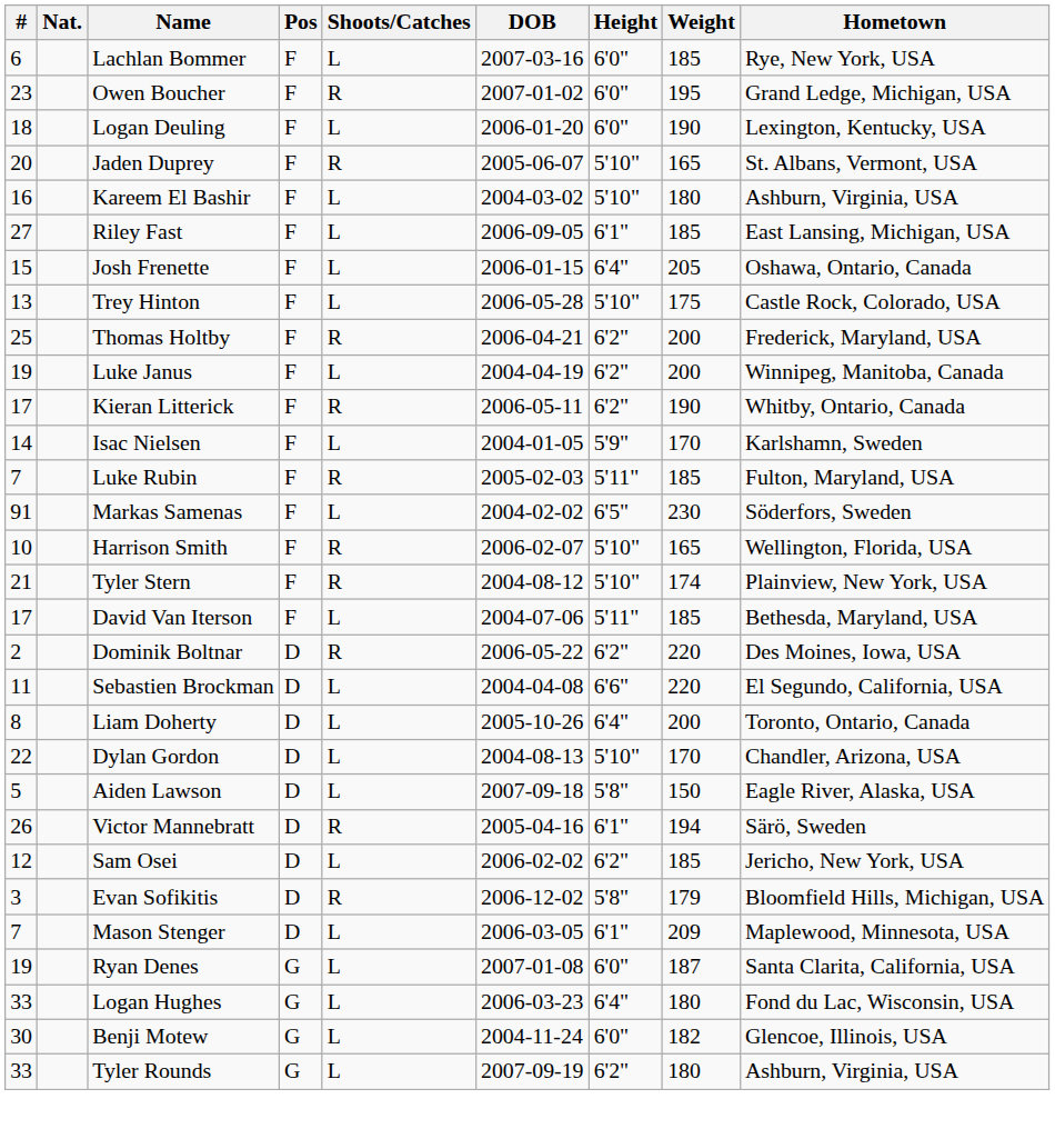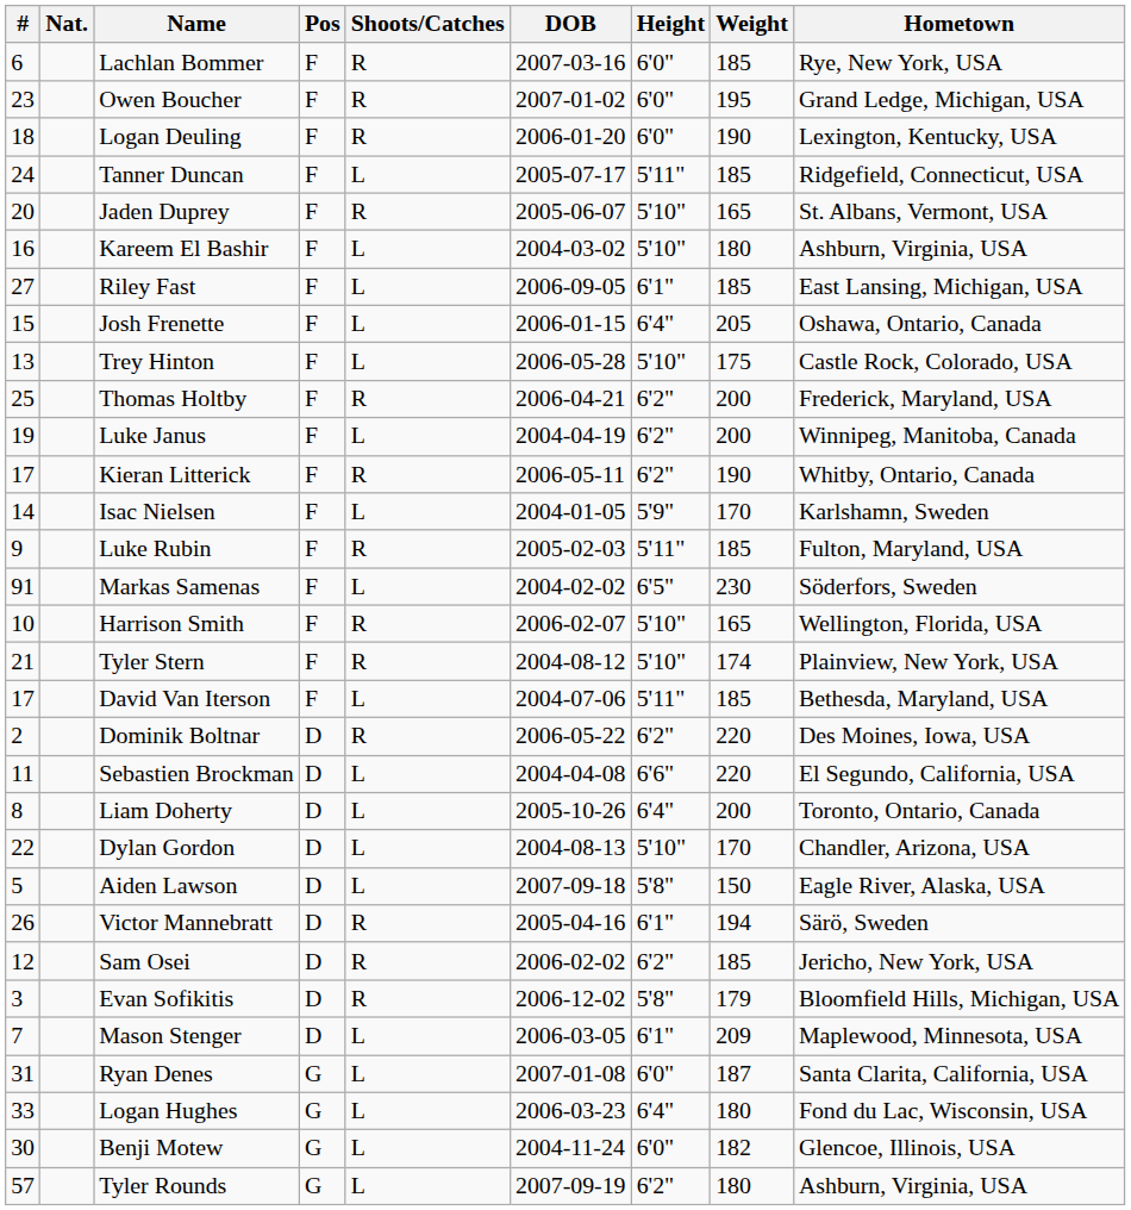 <table class="wikitable sortable">
 <tr>
 <th>#</th>
 <th>Nat.</th>
 <th>Name</th>
 <th>Pos</th>
 <th>Shoots/Catches</th>
 <th>DOB</th>
 <th>Height</th>
 <th>Weight</th>
 <th>Hometown</th>
 </tr>
 <tr>
 <td>6</td>
 <td></td>
 <td>Lachlan Bommer</td>
 <td>F</td>
-<td>L</td>
+<td>R</td>
 <td>2007-03-16</td>
 <td>6'0"</td>
 <td>185</td>
 <td>Rye, New York, USA</td>
 </tr>
 <tr>
 <td>23</td>
 <td></td>
 <td>Owen Boucher</td>
 <td>F</td>
 <td>R</td>
 <td>2007-01-02</td>
 <td>6'0"</td>
 <td>195</td>
 <td>Grand Ledge, Michigan, USA</td>
 </tr>
 <tr>
 <td>18</td>
 <td></td>
 <td>Logan Deuling</td>
 <td>F</td>
-<td>L</td>
+<td>R</td>
 <td>2006-01-20</td>
 <td>6'0"</td>
 <td>190</td>
 <td>Lexington, Kentucky, USA</td>
+</tr>
+<tr>
+<td>24</td>
+<td></td>
+<td>Tanner Duncan</td>
+<td>F</td>
+<td>L</td>
+<td>2005-07-17</td>
+<td>5'11"</td>
+<td>185</td>
+<td>Ridgefield, Connecticut, USA</td>
 </tr>
 <tr>
 <td>20</td>
 <td></td>
 <td>Jaden Duprey</td>
 <td>F</td>
 <td>R</td>
 <td>2005-06-07</td>
 <td>5'10"</td>
 <td>165</td>
 <td>St. Albans, Vermont, USA</td>
 </tr>
 <tr>
 <td>16</td>
 <td></td>
 <td>Kareem El Bashir</td>
 <td>F</td>
 <td>L</td>
 <td>2004-03-02</td>
 <td>5'10"</td>
 <td>180</td>
 <td>Ashburn, Virginia, USA</td>
 </tr>
 <tr>
 <td>27</td>
 <td></td>
 <td>Riley Fast</td>
 <td>F</td>
 <td>L</td>
 <td>2006-09-05</td>
 <td>6'1"</td>
 <td>185</td>
 <td>East Lansing, Michigan, USA</td>
 </tr>
 <tr>
 <td>15</td>
 <td></td>
 <td>Josh Frenette</td>
 <td>F</td>
 <td>L</td>
 <td>2006-01-15</td>
 <td>6'4"</td>
 <td>205</td>
 <td>Oshawa, Ontario, Canada</td>
 </tr>
 <tr>
 <td>13</td>
 <td></td>
 <td>Trey Hinton</td>
 <td>F</td>
 <td>L</td>
 <td>2006-05-28</td>
 <td>5'10"</td>
 <td>175</td>
 <td>Castle Rock, Colorado, USA</td>
 </tr>
 <tr>
 <td>25</td>
 <td></td>
 <td>Thomas Holtby</td>
 <td>F</td>
 <td>R</td>
 <td>2006-04-21</td>
 <td>6'2"</td>
 <td>200</td>
 <td>Frederick, Maryland, USA</td>
 </tr>
 <tr>
 <td>19</td>
 <td></td>
 <td>Luke Janus</td>
 <td>F</td>
 <td>L</td>
 <td>2004-04-19</td>
 <td>6'2"</td>
 <td>200</td>
 <td>Winnipeg, Manitoba, Canada</td>
 </tr>
 <tr>
 <td>17</td>
 <td></td>
 <td>Kieran Litterick</td>
 <td>F</td>
 <td>R</td>
 <td>2006-05-11</td>
 <td>6'2"</td>
 <td>190</td>
 <td>Whitby, Ontario, Canada</td>
 </tr>
 <tr>
 <td>14</td>
 <td></td>
 <td>Isac Nielsen</td>
 <td>F</td>
 <td>L</td>
 <td>2004-01-05</td>
 <td>5'9"</td>
 <td>170</td>
 <td>Karlshamn, Sweden</td>
 </tr>
 <tr>
-<td>7</td>
+<td>9</td>
 <td></td>
 <td>Luke Rubin</td>
 <td>F</td>
 <td>R</td>
 <td>2005-02-03</td>
 <td>5'11"</td>
 <td>185</td>
 <td>Fulton, Maryland, USA</td>
 </tr>
 <tr>
 <td>91</td>
 <td></td>
 <td>Markas Samenas</td>
 <td>F</td>
 <td>L</td>
 <td>2004-02-02</td>
 <td>6'5"</td>
 <td>230</td>
 <td>Söderfors, Sweden</td>
 </tr>
 <tr>
 <td>10</td>
 <td></td>
 <td>Harrison Smith</td>
 <td>F</td>
 <td>R</td>
 <td>2006-02-07</td>
 <td>5'10"</td>
 <td>165</td>
 <td>Wellington, Florida, USA</td>
 </tr>
 <tr>
 <td>21</td>
 <td></td>
 <td>Tyler Stern</td>
 <td>F</td>
 <td>R</td>
 <td>2004-08-12</td>
 <td>5'10"</td>
 <td>174</td>
 <td>Plainview, New York, USA</td>
 </tr>
 <tr>
 <td>17</td>
 <td></td>
 <td>David Van Iterson</td>
 <td>F</td>
 <td>L</td>
 <td>2004-07-06</td>
 <td>5'11"</td>
 <td>185</td>
 <td>Bethesda, Maryland, USA</td>
 </tr>
 <tr>
 <td>2</td>
 <td></td>
 <td>Dominik Boltnar</td>
 <td>D</td>
 <td>R</td>
 <td>2006-05-22</td>
 <td>6'2"</td>
 <td>220</td>
 <td>Des Moines, Iowa, USA</td>
 </tr>
 <tr>
 <td>11</td>
 <td></td>
 <td>Sebastien Brockman</td>
 <td>D</td>
 <td>L</td>
 <td>2004-04-08</td>
 <td>6'6"</td>
 <td>220</td>
 <td>El Segundo, California, USA</td>
 </tr>
 <tr>
 <td>8</td>
 <td></td>
 <td>Liam Doherty</td>
 <td>D</td>
 <td>L</td>
 <td>2005-10-26</td>
 <td>6'4"</td>
 <td>200</td>
 <td>Toronto, Ontario, Canada</td>
 </tr>
 <tr>
 <td>22</td>
 <td></td>
 <td>Dylan Gordon</td>
 <td>D</td>
 <td>L</td>
 <td>2004-08-13</td>
 <td>5'10"</td>
 <td>170</td>
 <td>Chandler, Arizona, USA</td>
 </tr>
 <tr>
 <td>5</td>
 <td></td>
 <td>Aiden Lawson</td>
 <td>D</td>
 <td>L</td>
 <td>2007-09-18</td>
 <td>5'8"</td>
 <td>150</td>
 <td>Eagle River, Alaska, USA</td>
 </tr>
 <tr>
 <td>26</td>
 <td></td>
 <td>Victor Mannebratt</td>
 <td>D</td>
 <td>R</td>
 <td>2005-04-16</td>
 <td>6'1"</td>
 <td>194</td>
 <td>Särö, Sweden</td>
 </tr>
 <tr>
 <td>12</td>
 <td></td>
 <td>Sam Osei</td>
 <td>D</td>
-<td>L</td>
+<td>R</td>
 <td>2006-02-02</td>
 <td>6'2"</td>
 <td>185</td>
 <td>Jericho, New York, USA</td>
 </tr>
 <tr>
 <td>3</td>
 <td></td>
 <td>Evan Sofikitis</td>
 <td>D</td>
 <td>R</td>
 <td>2006-12-02</td>
 <td>5'8"</td>
 <td>179</td>
 <td>Bloomfield Hills, Michigan, USA</td>
 </tr>
 <tr>
 <td>7</td>
 <td></td>
 <td>Mason Stenger</td>
 <td>D</td>
 <td>L</td>
 <td>2006-03-05</td>
 <td>6'1"</td>
 <td>209</td>
 <td>Maplewood, Minnesota, USA</td>
 </tr>
 <tr>
-<td>19</td>
+<td>31</td>
 <td></td>
 <td>Ryan Denes</td>
 <td>G</td>
 <td>L</td>
 <td>2007-01-08</td>
 <td>6'0"</td>
 <td>187</td>
 <td>Santa Clarita, California, USA</td>
 </tr>
 <tr>
 <td>33</td>
 <td></td>
 <td>Logan Hughes</td>
 <td>G</td>
 <td>L</td>
 <td>2006-03-23</td>
 <td>6'4"</td>
 <td>180</td>
 <td>Fond du Lac, Wisconsin, USA</td>
 </tr>
 <tr>
 <td>30</td>
 <td></td>
 <td>Benji Motew</td>
 <td>G</td>
 <td>L</td>
 <td>2004-11-24</td>
 <td>6'0"</td>
 <td>182</td>
 <td>Glencoe, Illinois, USA</td>
 </tr>
 <tr>
-<td>33</td>
+<td>57</td>
 <td></td>
 <td>Tyler Rounds</td>
 <td>G</td>
 <td>L</td>
 <td>2007-09-19</td>
 <td>6'2"</td>
 <td>180</td>
 <td>Ashburn, Virginia, USA</td>
 </tr>
 </table>
